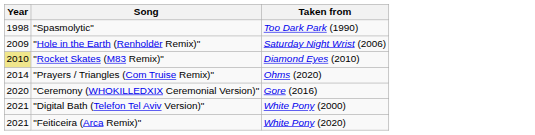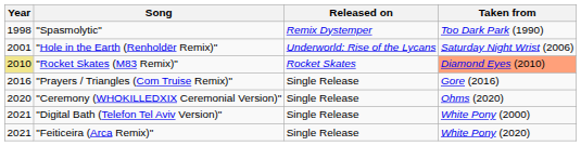 <table class="wikitable">
 <tr>
 <th>Year</th>
 <th>Song</th>
+<th>Released on</th>
 <th>Taken from</th>
 </tr>
 <tr>
 <td>1998</td>
 <td>"Spasmolytic"</td>
+<td><em><a href='#'>Remix Dystemper</a></em></td>
 <td><em><a href='#'>Too Dark Park</a></em> (1990)</td>
 </tr>
 <tr>
-<td>2009</td>
+<td>2001</td>
 <td>"<a href='#'>Hole in the Earth</a> (<a href='#'>Renholdër</a> Remix)"</td>
+<td><em><a href='#'>Underworld: Rise of the Lycans</a></em></td>
 <td><em><a href='#'>Saturday Night Wrist</a></em> (2006)</td>
 </tr>
 <tr>
 <td style="background: khaki;">2010</td>
 <td>"<a href='#'>Rocket Skates</a> (<a href='#'>M83</a> Remix)"</td>
-<td><em><a href='#'>Diamond Eyes</a></em> (2010)</td>
+<td><em><a href='#'>Rocket Skates</a></em></td>
+<td style="background: lightsalmon;"><em><a href='#'>Diamond Eyes</a></em> (2010)</td>
 </tr>
 <tr>
-<td>2014</td>
+<td>2016</td>
 <td>"Prayers / Triangles (<a href='#'>Com Truise</a> Remix)"</td>
-<td><em><a href='#'>Ohms</a></em> (2020)</td>
+<td>Single Release</td>
+<td><em><a href='#'>Gore</a></em> (2016)</td>
 </tr>
 <tr>
 <td>2020</td>
 <td>"Ceremony (<a href='#'>WHOKILLEDXIX</a> Ceremonial Version)"</td>
-<td><em><a href='#'>Gore</a></em> (2016)</td>
+<td>Single Release</td>
+<td><em><a href='#'>Ohms</a></em> (2020)</td>
 </tr>
 <tr>
 <td>2021</td>
 <td>"Digital Bath (<a href='#'>Telefon Tel Aviv</a> Version)"</td>
+<td>Single Release</td>
 <td><em><a href='#'>White Pony</a></em> (2000)</td>
 </tr>
 <tr>
 <td>2021</td>
 <td>"Feiticeira (<a href='#'>Arca</a> Remix)"</td>
+<td>Single Release</td>
 <td><em><a href='#'>White Pony</a></em> (2020)</td>
 </tr>
 </table>
